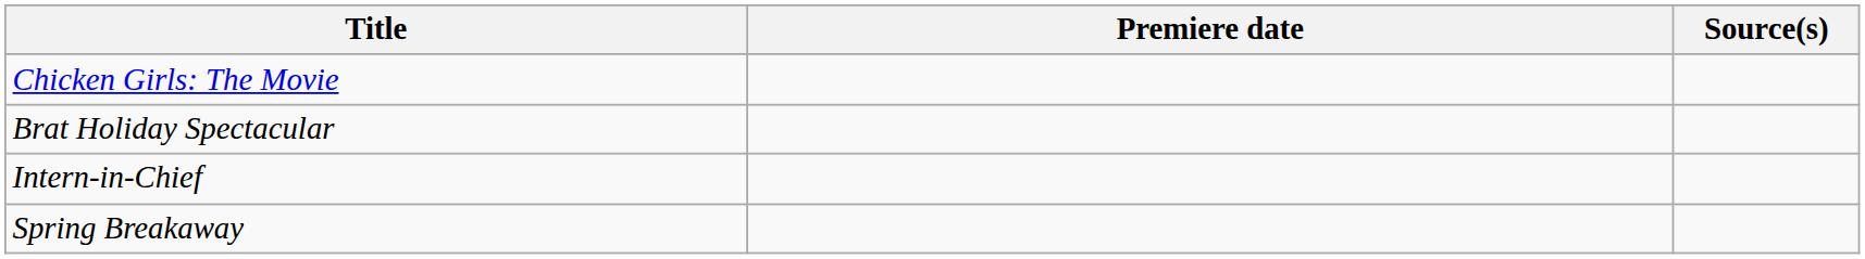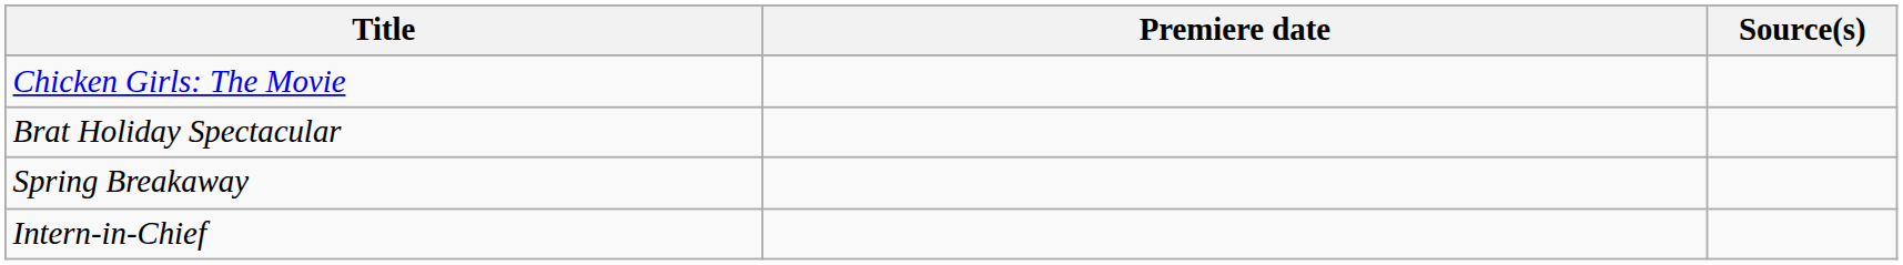 <table class="wikitable plainrowheaders sortable" style="width:75%;text-align:center;">
 <tr>
 <th scope="col" style="width:40%;">Title</th>
 <th scope="col">Premiere date</th>
 <th scope="col" class="unsortable" style="width:10%;">Source(s)</th>
 </tr>
 <tr>
 <td scope"row" style="text-align:left;"><em><a href='#'>Chicken Girls: The Movie</a></em></td>
 <td></td>
 <td></td>
 </tr>
 <tr>
 <td scope"row" style="text-align:left;"><em>Brat Holiday Spectacular</em></td>
 <td></td>
 <td></td>
 </tr>
 <tr>
+<td scope"row" style="text-align:left;"><em>Spring Breakaway </em></td>
+<td></td>
+<td></td>
+</tr>
+<tr>
 <td scope"row" style="text-align:left;"><em>Intern-in-Chief </em></td>
 <td></td>
 <td></td>
 </tr>
-<tr>
-<td scope"row" style="text-align:left;"><em>Spring Breakaway </em></td>
-<td></td>
-<td></td>
-</tr>
 </table>
